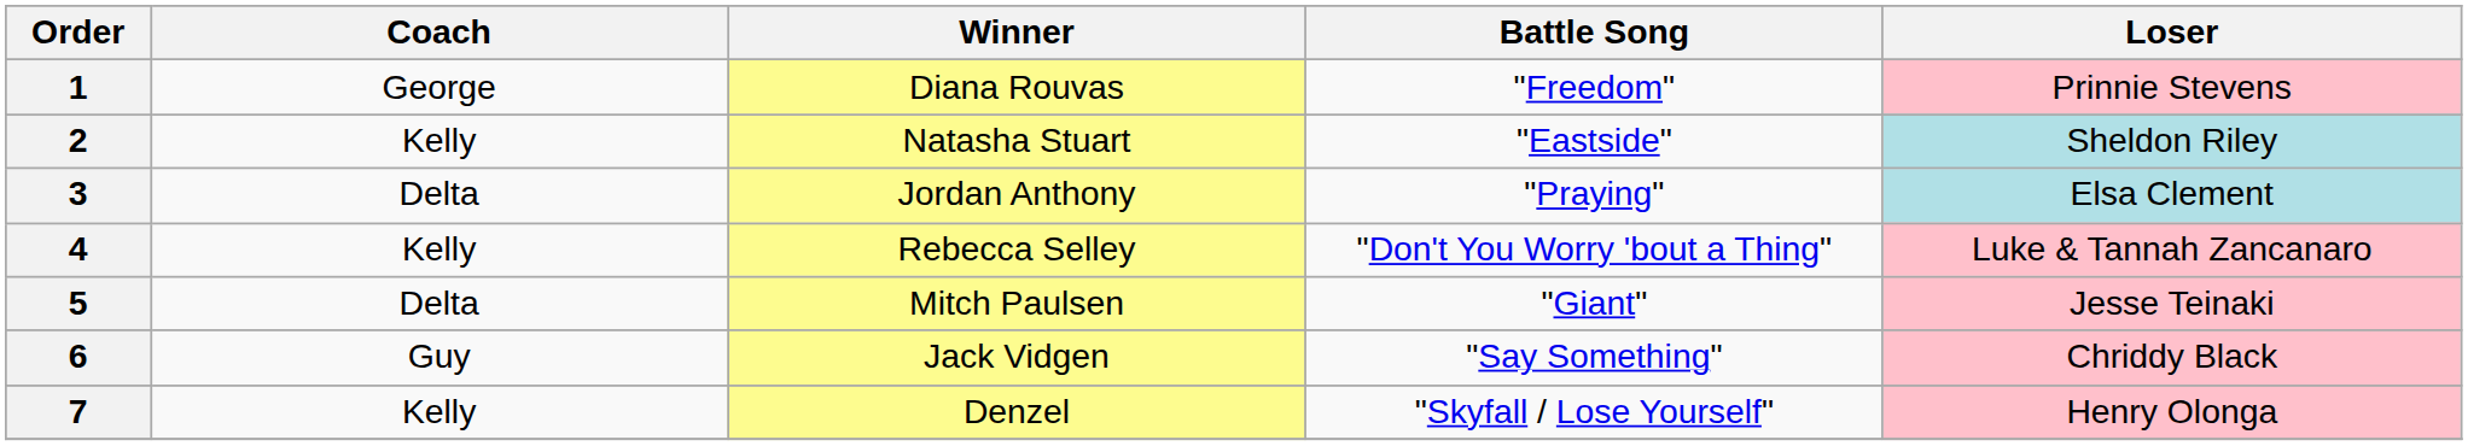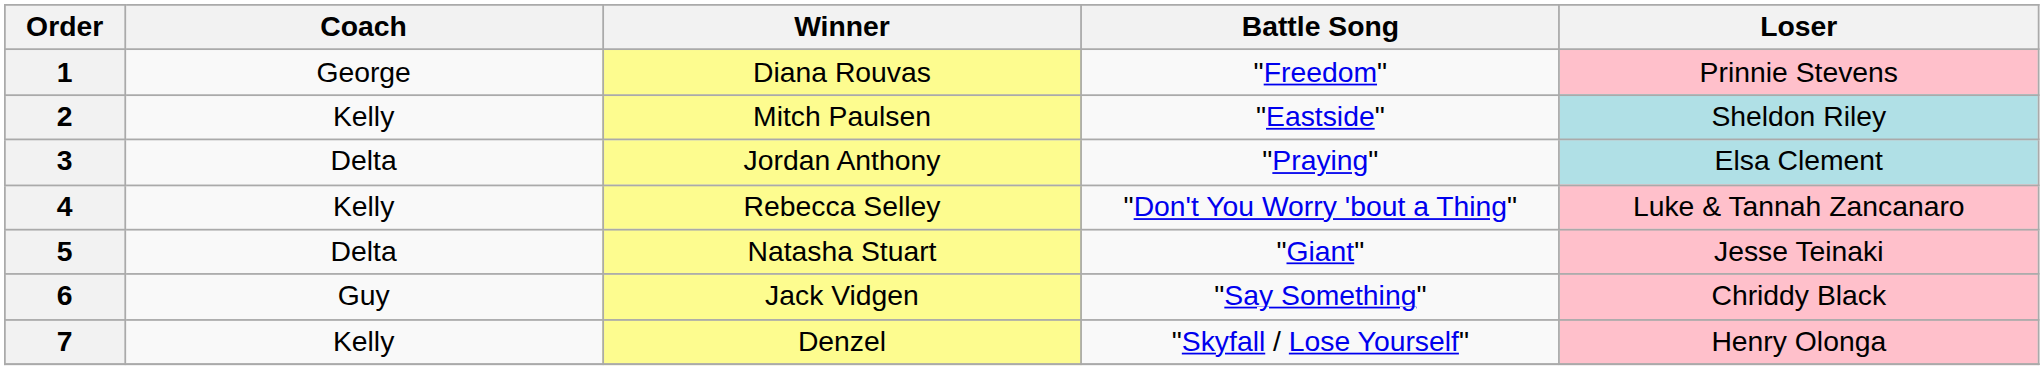 <table class="wikitable" style="text-align: center; width: auto;">
 <tr>
 <th style="width:5%;">Order</th>
 <th style="width:20%;">Coach</th>
 <th style="width:20%;">Winner</th>
 <th style="width:20%;">Battle Song</th>
 <th style="width:20%;">Loser</th>
 </tr>
 <tr>
 <th>1</th>
 <td>George</td>
 <td bgcolor="#fdfc8f">Diana Rouvas</td>
 <td>"<a href='#'>Freedom</a>"</td>
 <td bgcolor="pink">Prinnie Stevens</td>
 </tr>
 <tr>
 <th>2</th>
 <td>Kelly</td>
-<td bgcolor="#fdfc8f">Natasha Stuart</td>
+<td bgcolor="#fdfc8f">Mitch Paulsen</td>
 <td>"<a href='#'>Eastside</a>"</td>
 <td bgcolor="#B0E0E6">Sheldon Riley</td>
 </tr>
 <tr>
 <th>3</th>
 <td>Delta</td>
 <td bgcolor="#fdfc8f">Jordan Anthony</td>
 <td>"<a href='#'>Praying</a>"</td>
 <td bgcolor="#B0E0E6">Elsa Clement</td>
 </tr>
 <tr>
 <th>4</th>
 <td>Kelly</td>
 <td bgcolor="#fdfc8f">Rebecca Selley</td>
 <td>"<a href='#'>Don't You Worry 'bout a Thing</a>"</td>
 <td bgcolor="pink">Luke & Tannah Zancanaro</td>
 </tr>
 <tr>
 <th>5</th>
 <td>Delta</td>
-<td bgcolor="#fdfc8f">Mitch Paulsen</td>
+<td bgcolor="#fdfc8f">Natasha Stuart</td>
 <td>"<a href='#'>Giant</a>"</td>
 <td bgcolor="pink">Jesse Teinaki</td>
 </tr>
 <tr>
 <th>6</th>
 <td>Guy</td>
 <td bgcolor="#fdfc8f">Jack Vidgen</td>
 <td>"<a href='#'>Say Something</a>"</td>
 <td bgcolor="pink">Chriddy Black</td>
 </tr>
 <tr>
 <th>7</th>
 <td>Kelly</td>
 <td bgcolor="#fdfc8f">Denzel</td>
 <td>"<a href='#'>Skyfall</a> / <a href='#'>Lose Yourself</a>"</td>
 <td bgcolor="pink">Henry Olonga</td>
 </tr>
 <tr>
 </tr>
 </table>
